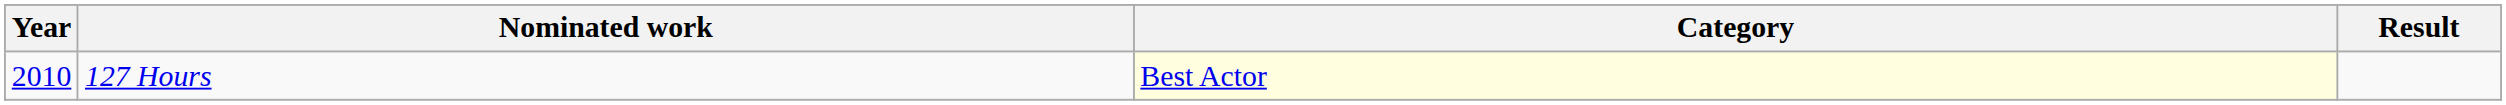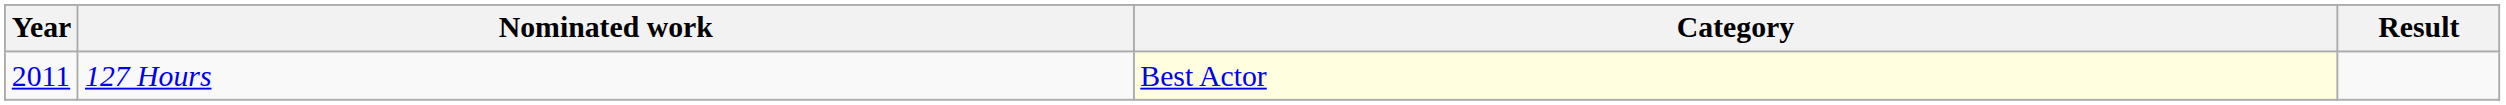 <table class="wikitable sortable">
 <tr>
 <th scope="col" style="width:1em;">Year</th>
 <th scope="col" style="width:35em;">Nominated work</th>
 <th scope="col" style="width:40em;">Category</th>
 <th scope="col" style="width:5em;">Result</th>
 </tr>
 <tr>
-<td><a href='#'>2010</a></td>
+<td><a href='#'>2011</a></td>
 <td><em><a href='#'>127 Hours</a></em></td>
 <td style="background: lightyellow;"><a href='#'>Best Actor</a></td>
 <td></td>
 </tr>
 </table>
